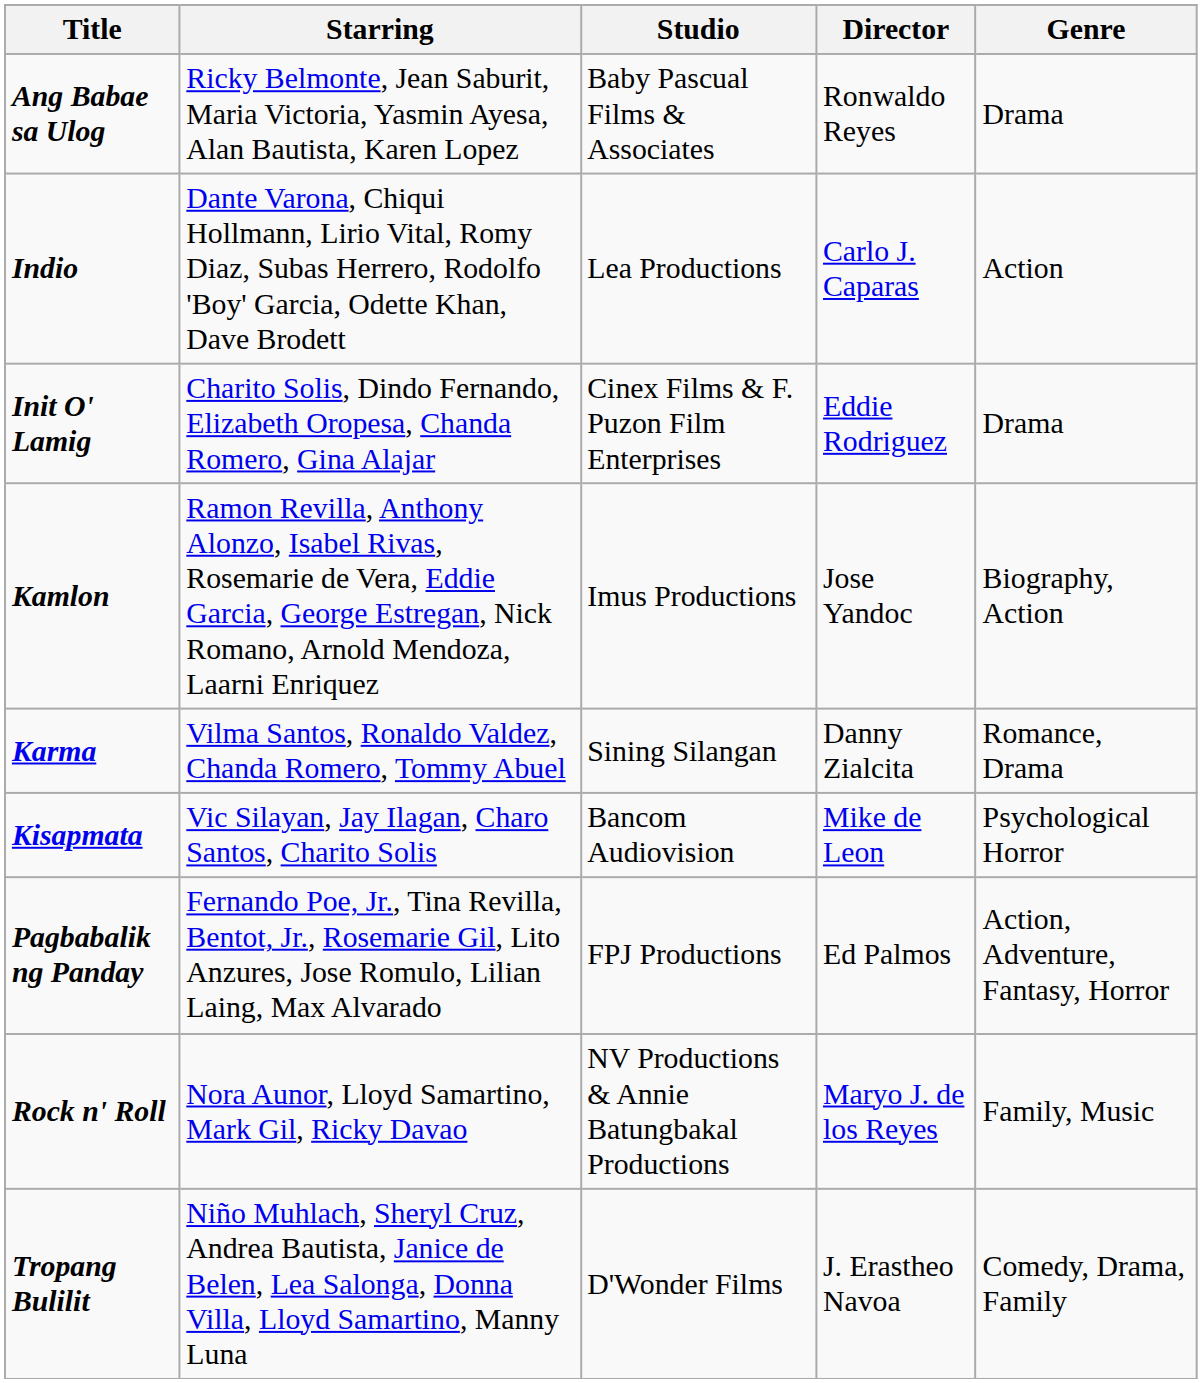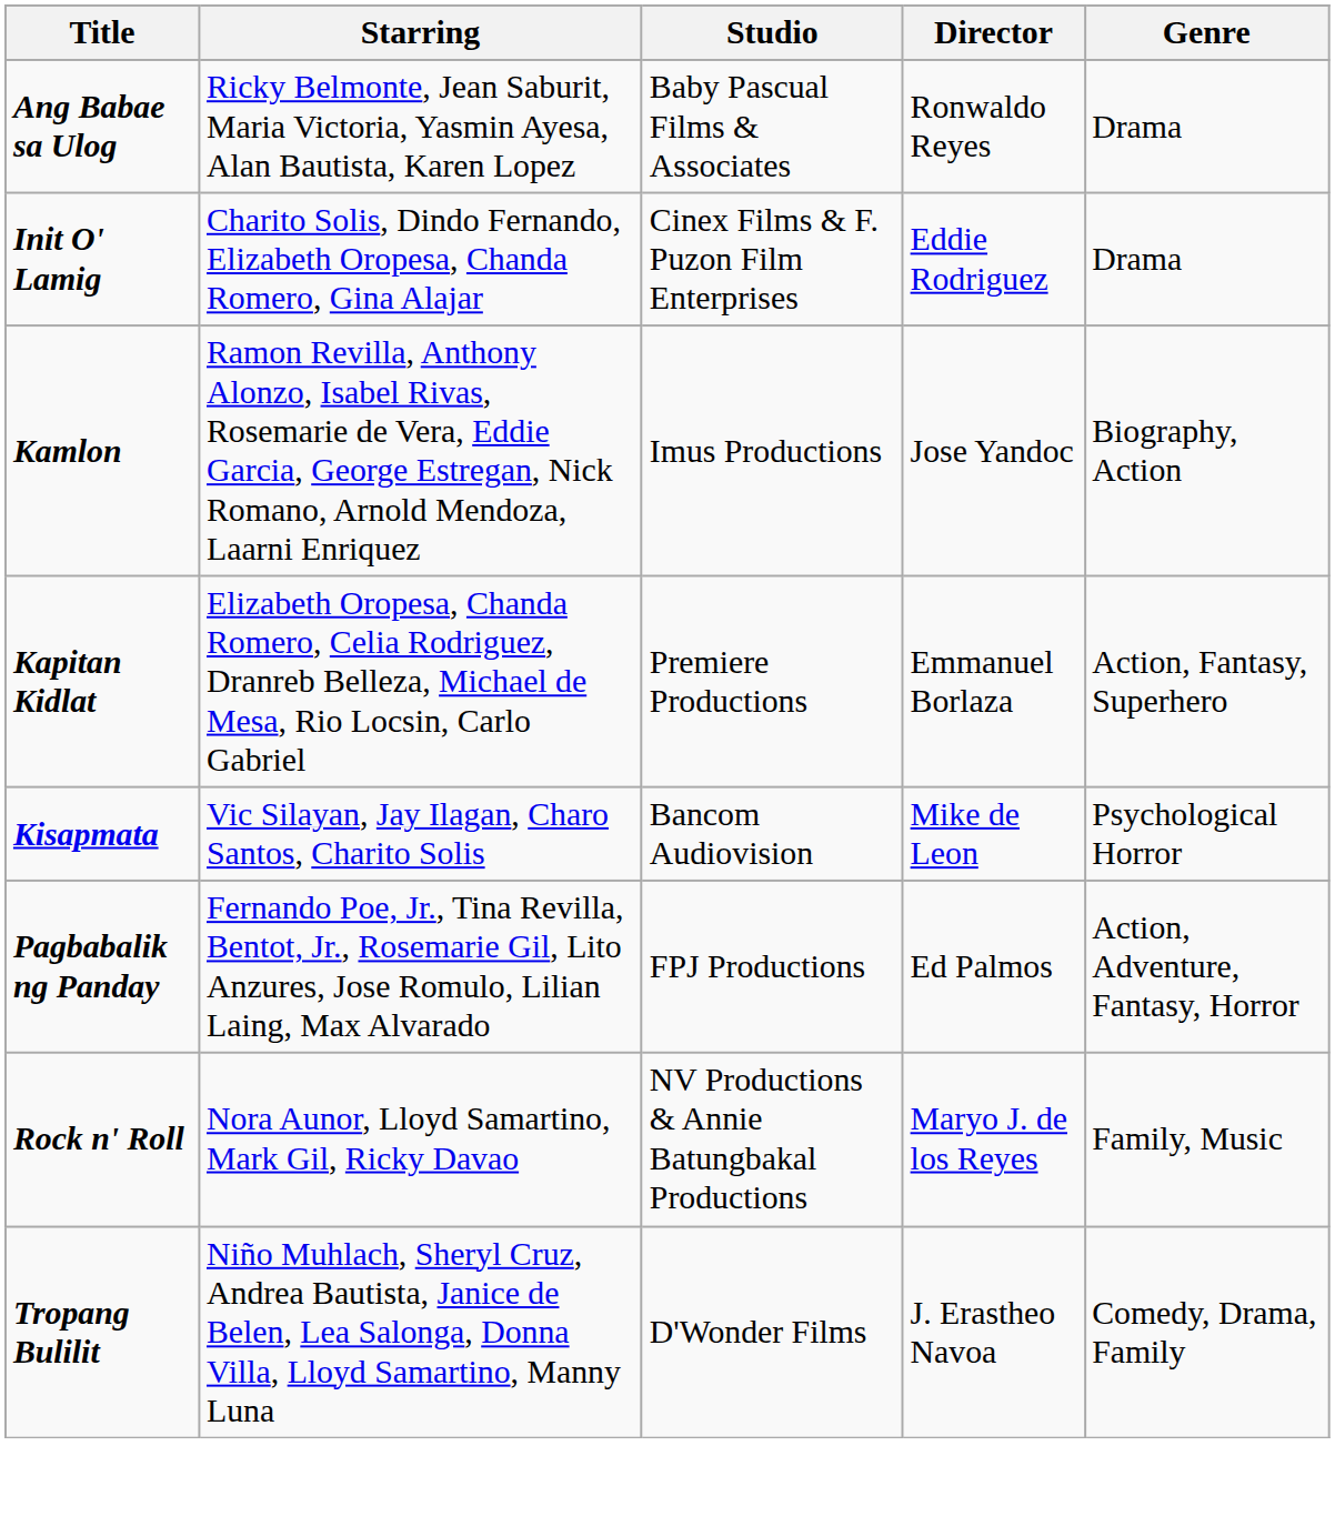 <table class="wikitable" style="font-size:95%">
 <tr>
 <th>Title</th>
 <th>Starring</th>
 <th>Studio</th>
 <th>Director</th>
 <th>Genre</th>
 </tr>
 <tr>
 <td><strong><em>Ang Babae sa Ulog</em></strong></td>
 <td><a href='#'>Ricky Belmonte</a>, Jean Saburit, Maria Victoria, Yasmin Ayesa, Alan Bautista, Karen Lopez</td>
 <td>Baby Pascual Films & Associates</td>
 <td>Ronwaldo Reyes</td>
 <td>Drama</td>
 </tr>
 <tr>
-<td><strong><em>Indio</em></strong></td>
-<td><a href='#'>Dante Varona</a>, Chiqui Hollmann, Lirio Vital, Romy Diaz, Subas Herrero, Rodolfo 'Boy' Garcia, Odette Khan, Dave Brodett</td>
-<td>Lea Productions</td>
-<td><a href='#'>Carlo J. Caparas</a></td>
-<td>Action</td>
-</tr>
-<tr>
 <td><strong><em>Init O' Lamig</em></strong></td>
 <td><a href='#'>Charito Solis</a>, Dindo Fernando, <a href='#'>Elizabeth Oropesa</a>, <a href='#'>Chanda Romero</a>, <a href='#'>Gina Alajar</a></td>
 <td>Cinex Films & F. Puzon Film Enterprises</td>
 <td><a href='#'>Eddie Rodriguez</a></td>
 <td>Drama</td>
 </tr>
 <tr>
 <td><strong><em>Kamlon</em></strong></td>
 <td><a href='#'>Ramon Revilla</a>, <a href='#'>Anthony Alonzo</a>, <a href='#'>Isabel Rivas</a>, Rosemarie de Vera, <a href='#'>Eddie Garcia</a>, <a href='#'>George Estregan</a>, Nick Romano, Arnold Mendoza, Laarni Enriquez</td>
 <td>Imus Productions</td>
 <td>Jose Yandoc</td>
 <td>Biography, Action</td>
 </tr>
 <tr>
-<td><strong><em><a href='#'>Karma</a></em></strong></td>
-<td><a href='#'>Vilma Santos</a>, <a href='#'>Ronaldo Valdez</a>, <a href='#'>Chanda Romero</a>, <a href='#'>Tommy Abuel</a></td>
-<td>Sining Silangan</td>
-<td>Danny Zialcita</td>
-<td>Romance, Drama</td>
+<td><strong><em>Kapitan Kidlat</em></strong></td>
+<td><a href='#'>Elizabeth Oropesa</a>, <a href='#'>Chanda Romero</a>, <a href='#'>Celia Rodriguez</a>, Dranreb Belleza, <a href='#'>Michael de Mesa</a>, Rio Locsin, Carlo Gabriel</td>
+<td>Premiere Productions</td>
+<td>Emmanuel Borlaza</td>
+<td>Action, Fantasy, Superhero</td>
 </tr>
 <tr>
 <td><strong><em><a href='#'>Kisapmata</a></em></strong></td>
 <td><a href='#'>Vic Silayan</a>, <a href='#'>Jay Ilagan</a>, <a href='#'>Charo Santos</a>, <a href='#'>Charito Solis</a></td>
 <td>Bancom Audiovision</td>
 <td><a href='#'>Mike de Leon</a></td>
 <td>Psychological Horror</td>
 </tr>
 <tr>
 <td><strong><em>Pagbabalik ng Panday</em></strong></td>
 <td><a href='#'>Fernando Poe, Jr.</a>, Tina Revilla, <a href='#'>Bentot, Jr.</a>, <a href='#'>Rosemarie Gil</a>, Lito Anzures, Jose Romulo, Lilian Laing, Max Alvarado</td>
 <td>FPJ Productions</td>
 <td>Ed Palmos</td>
 <td>Action, Adventure, Fantasy, Horror</td>
 </tr>
 <tr>
 <td><strong><em>Rock n' Roll</em></strong></td>
 <td><a href='#'>Nora Aunor</a>, Lloyd Samartino, <a href='#'>Mark Gil</a>, <a href='#'>Ricky Davao</a></td>
 <td>NV Productions & Annie Batungbakal Productions</td>
 <td><a href='#'>Maryo J. de los Reyes</a></td>
 <td>Family, Music</td>
 </tr>
 <tr>
 <td><strong><em>Tropang Bulilit</em></strong></td>
 <td><a href='#'>Niño Muhlach</a>, <a href='#'>Sheryl Cruz</a>, Andrea Bautista, <a href='#'>Janice de Belen</a>, <a href='#'>Lea Salonga</a>, <a href='#'>Donna Villa</a>, <a href='#'>Lloyd Samartino</a>, Manny Luna</td>
 <td>D'Wonder Films</td>
 <td>J. Erastheo Navoa</td>
 <td>Comedy, Drama, Family</td>
 </tr>
 </table>
